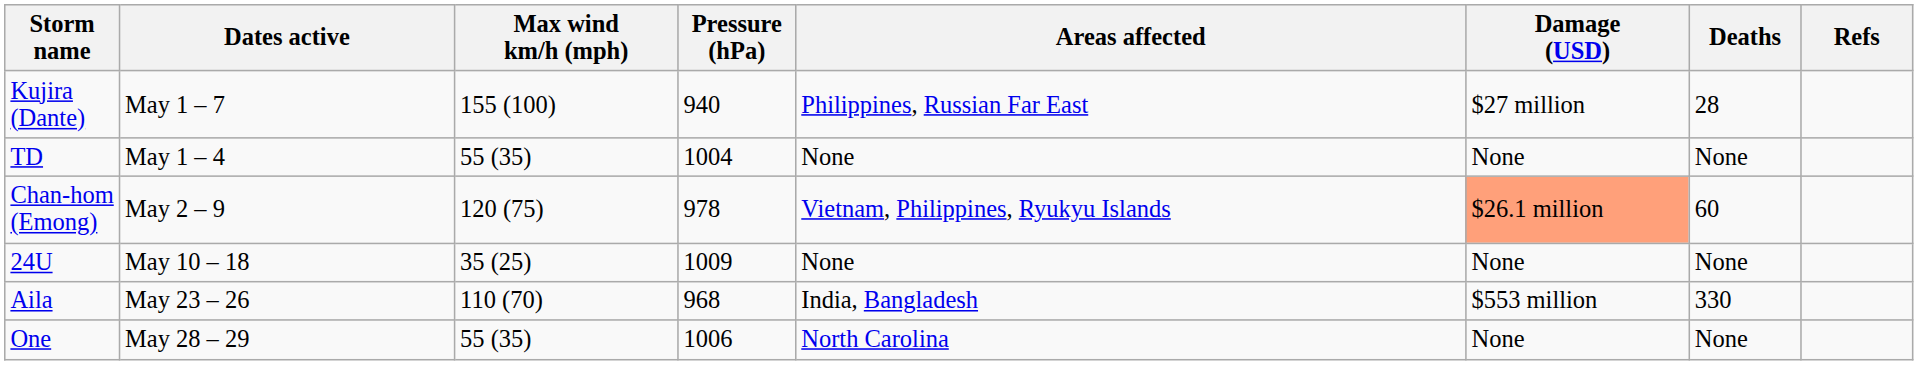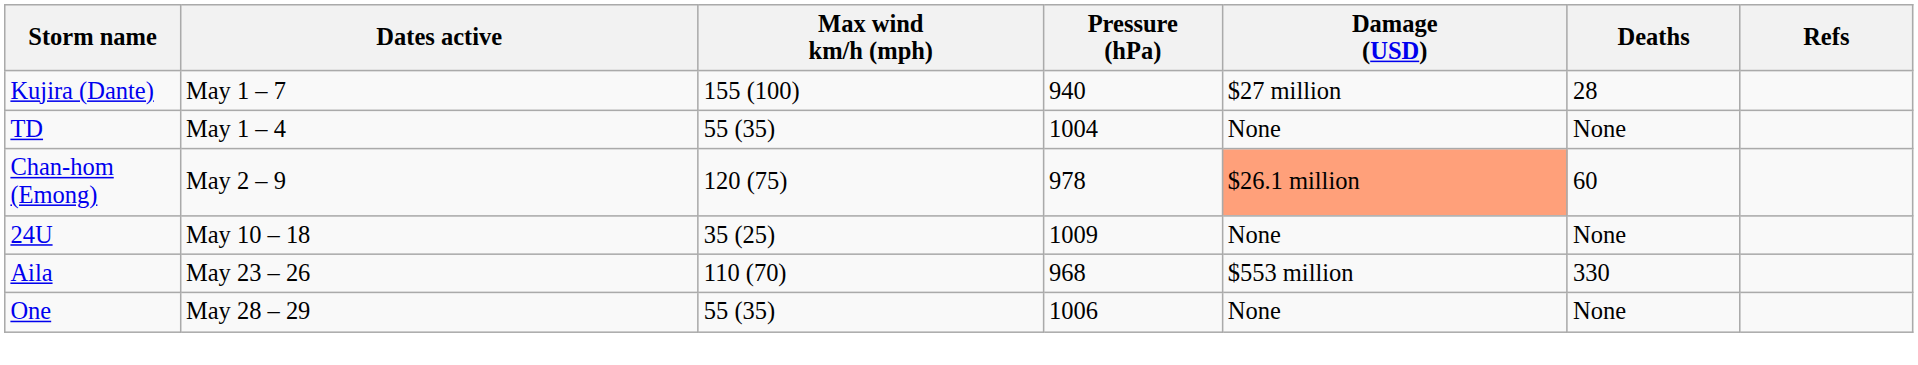 <table class="wikitable sortable">
 <tr>
 <th width="5%">Storm name</th>
 <th width="15%">Dates active</th>
 <th width="10%">Max wind<br>km/h (mph)</th>
 <th width="5%">Pressure<br>(hPa)</th>
-<th width="30%">Areas affected</th>
 <th width="10%">Damage<br>(<a href='#'>USD</a>)</th>
 <th width="5%">Deaths</th>
 <th width="5%">Refs</th>
 </tr>
 <tr>
 <td><a href='#'>Kujira (Dante)</a></td>
 <td>May 1 – 7</td>
 <td>155 (100)</td>
 <td>940</td>
-<td><a href='#'>Philippines</a>, <a href='#'>Russian Far East</a></td>
 <td>$27 million</td>
 <td>28</td>
 <td></td>
 </tr>
 <tr>
 <td><a href='#'>TD</a></td>
 <td>May 1 – 4</td>
 <td>55 (35)</td>
 <td>1004</td>
 <td>None</td>
 <td>None</td>
-<td>None</td>
 <td></td>
 </tr>
 <tr>
 <td><a href='#'>Chan-hom (Emong)</a></td>
 <td>May 2 – 9</td>
 <td>120 (75)</td>
 <td>978</td>
-<td><a href='#'>Vietnam</a>, <a href='#'>Philippines</a>, <a href='#'>Ryukyu Islands</a></td>
 <td style="background: lightsalmon;">$26.1 million</td>
 <td>60</td>
 <td></td>
 </tr>
 <tr>
 <td><a href='#'>24U</a></td>
 <td>May 10 – 18</td>
 <td>35 (25)</td>
 <td>1009</td>
 <td>None</td>
 <td>None</td>
-<td>None</td>
 <td></td>
 </tr>
 <tr>
 <td><a href='#'>Aila</a></td>
 <td>May 23 – 26</td>
 <td>110 (70)</td>
 <td>968</td>
-<td>India, <a href='#'>Bangladesh</a></td>
 <td>$553 million</td>
 <td>330</td>
 <td></td>
 </tr>
 <tr>
 <td><a href='#'>One</a></td>
 <td>May 28 – 29</td>
 <td>55 (35)</td>
 <td>1006</td>
-<td><a href='#'>North Carolina</a></td>
 <td>None</td>
 <td>None</td>
 <td></td>
 </tr>
 </table>
